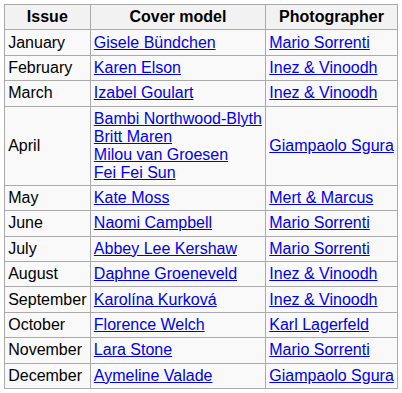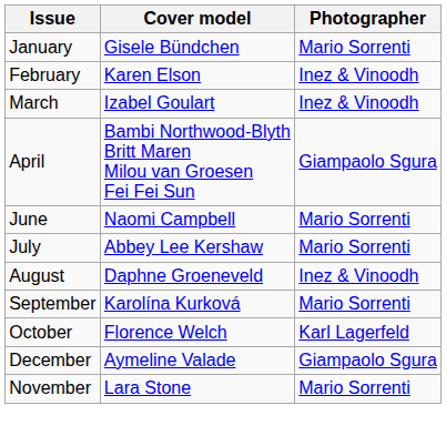 <table class="sortable wikitable">
 <tr>
 <th>Issue</th>
 <th>Cover model</th>
 <th>Photographer</th>
 </tr>
 <tr>
 <td>January</td>
 <td><a href='#'>Gisele Bündchen</a></td>
 <td><a href='#'>Mario Sorrenti</a></td>
 </tr>
 <tr>
 <td>February</td>
 <td><a href='#'>Karen Elson</a></td>
 <td><a href='#'>Inez & Vinoodh</a></td>
 </tr>
 <tr>
 <td>March</td>
 <td><a href='#'>Izabel Goulart</a></td>
 <td><a href='#'>Inez & Vinoodh</a></td>
 </tr>
 <tr>
 <td>April</td>
 <td><a href='#'>Bambi Northwood-Blyth</a><br><a href='#'>Britt Maren</a><br><a href='#'>Milou van Groesen</a><br><a href='#'>Fei Fei Sun</a></td>
 <td><a href='#'>Giampaolo Sgura</a></td>
 </tr>
 <tr>
-<td>May</td>
-<td><a href='#'>Kate Moss</a></td>
-<td><a href='#'>Mert & Marcus</a></td>
-</tr>
-<tr>
 <td>June</td>
 <td><a href='#'>Naomi Campbell</a></td>
 <td><a href='#'>Mario Sorrenti</a></td>
 </tr>
 <tr>
 <td>July</td>
 <td><a href='#'>Abbey Lee Kershaw</a></td>
 <td><a href='#'>Mario Sorrenti</a></td>
 </tr>
 <tr>
 <td>August</td>
 <td><a href='#'>Daphne Groeneveld</a></td>
 <td><a href='#'>Inez & Vinoodh</a></td>
 </tr>
 <tr>
 <td>September</td>
 <td><a href='#'>Karolína Kurková</a></td>
-<td><a href='#'>Inez & Vinoodh</a></td>
+<td><a href='#'>Mario Sorrenti</a></td>
 </tr>
 <tr>
 <td>October</td>
 <td><a href='#'>Florence Welch</a></td>
 <td><a href='#'>Karl Lagerfeld</a></td>
 </tr>
 <tr>
+<td>December</td>
+<td><a href='#'>Aymeline Valade</a></td>
+<td><a href='#'>Giampaolo Sgura</a></td>
+</tr>
+<tr>
 <td>November</td>
 <td><a href='#'>Lara Stone</a></td>
 <td><a href='#'>Mario Sorrenti</a></td>
 </tr>
-<tr>
-<td>December</td>
-<td><a href='#'>Aymeline Valade</a></td>
-<td><a href='#'>Giampaolo Sgura</a></td>
-</tr>
 </table>
